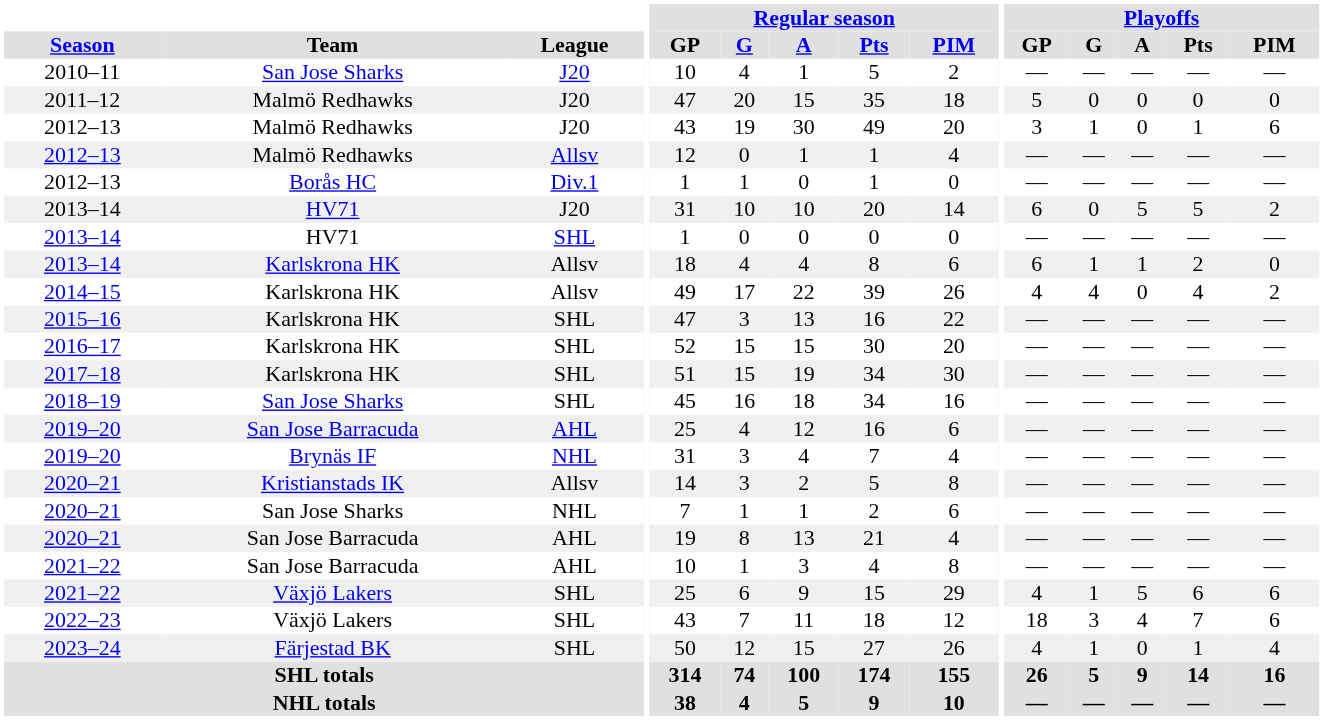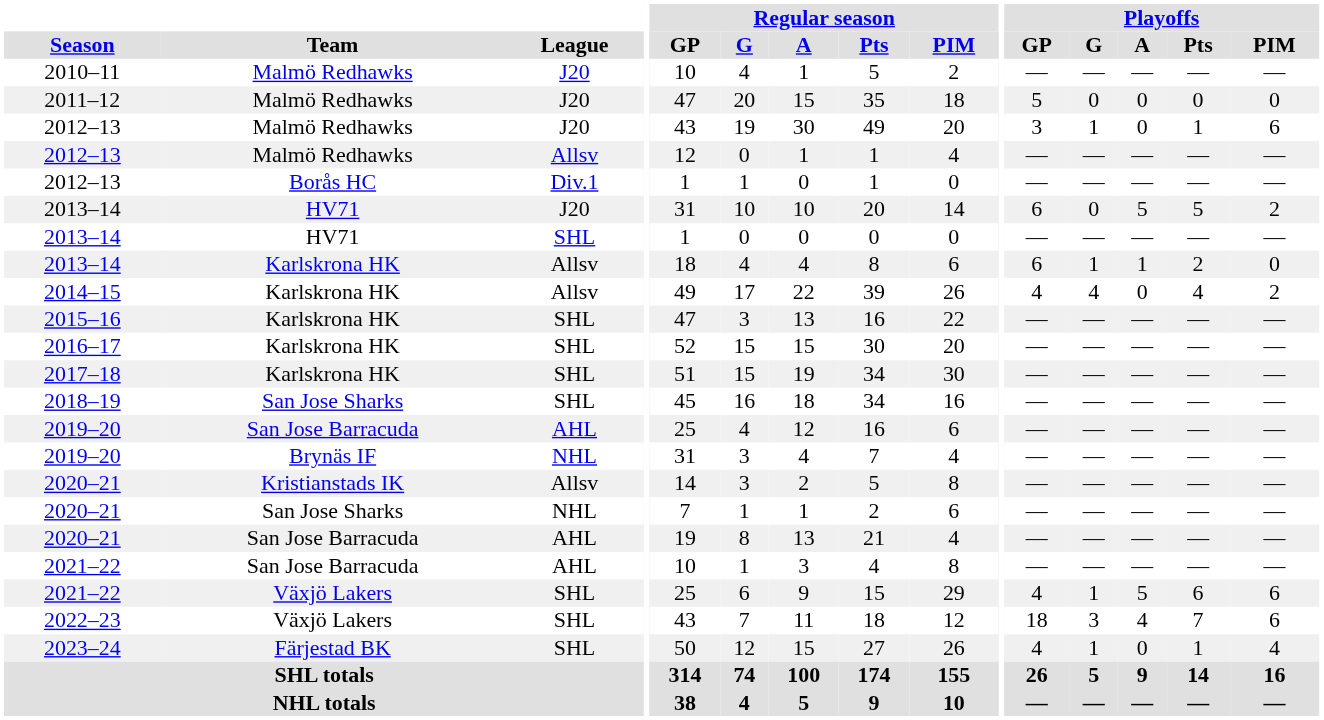 <table border="0" cellpadding="1" cellspacing="0" style="text-align:center; width:60em">
 <tr bgcolor="#e0e0e0">
 <th colspan="3" bgcolor="#ffffff"></th>
 <th rowspan="99" bgcolor="#ffffff"></th>
 <th colspan="5"><a href='#'>Regular season</a></th>
 <th rowspan="99" bgcolor="#ffffff"></th>
 <th colspan="5"><a href='#'>Playoffs</a></th>
 </tr>
 <tr bgcolor="#e0e0e0">
 <th><a href='#'>Season</a></th>
 <th>Team</th>
 <th>League</th>
 <th>GP</th>
 <th><a href='#'>G</a></th>
 <th><a href='#'>A</a></th>
 <th><a href='#'>Pts</a></th>
 <th><a href='#'>PIM</a></th>
 <th>GP</th>
 <th>G</th>
 <th>A</th>
 <th>Pts</th>
 <th>PIM</th>
 </tr>
 <tr>
 <td>2010–11</td>
-<td><a href='#'>San Jose Sharks</a></td>
+<td><a href='#'>Malmö Redhawks</a></td>
 <td><a href='#'>J20</a></td>
 <td>10</td>
 <td>4</td>
 <td>1</td>
 <td>5</td>
 <td>2</td>
 <td>—</td>
 <td>—</td>
 <td>—</td>
 <td>—</td>
 <td>—</td>
 </tr>
 <tr bgcolor="#f0f0f0">
 <td>2011–12</td>
 <td>Malmö Redhawks</td>
 <td>J20</td>
 <td>47</td>
 <td>20</td>
 <td>15</td>
 <td>35</td>
 <td>18</td>
 <td>5</td>
 <td>0</td>
 <td>0</td>
 <td>0</td>
 <td>0</td>
 </tr>
 <tr>
 <td>2012–13</td>
 <td>Malmö Redhawks</td>
 <td>J20</td>
 <td>43</td>
 <td>19</td>
 <td>30</td>
 <td>49</td>
 <td>20</td>
 <td>3</td>
 <td>1</td>
 <td>0</td>
 <td>1</td>
 <td>6</td>
 </tr>
 <tr bgcolor="#f0f0f0">
 <td><a href='#'>2012–13</a></td>
 <td>Malmö Redhawks</td>
 <td><a href='#'>Allsv</a></td>
 <td>12</td>
 <td>0</td>
 <td>1</td>
 <td>1</td>
 <td>4</td>
 <td>—</td>
 <td>—</td>
 <td>—</td>
 <td>—</td>
 <td>—</td>
 </tr>
 <tr>
 <td>2012–13</td>
 <td><a href='#'>Borås HC</a></td>
 <td><a href='#'>Div.1</a></td>
 <td>1</td>
 <td>1</td>
 <td>0</td>
 <td>1</td>
 <td>0</td>
 <td>—</td>
 <td>—</td>
 <td>—</td>
 <td>—</td>
 <td>—</td>
 </tr>
 <tr bgcolor="#f0f0f0">
 <td>2013–14</td>
 <td><a href='#'>HV71</a></td>
 <td>J20</td>
 <td>31</td>
 <td>10</td>
 <td>10</td>
 <td>20</td>
 <td>14</td>
 <td>6</td>
 <td>0</td>
 <td>5</td>
 <td>5</td>
 <td>2</td>
 </tr>
 <tr>
 <td><a href='#'>2013–14</a></td>
 <td>HV71</td>
 <td><a href='#'>SHL</a></td>
 <td>1</td>
 <td>0</td>
 <td>0</td>
 <td>0</td>
 <td>0</td>
 <td>—</td>
 <td>—</td>
 <td>—</td>
 <td>—</td>
 <td>—</td>
 </tr>
 <tr bgcolor="#f0f0f0">
 <td><a href='#'>2013–14</a></td>
 <td><a href='#'>Karlskrona HK</a></td>
 <td>Allsv</td>
 <td>18</td>
 <td>4</td>
 <td>4</td>
 <td>8</td>
 <td>6</td>
 <td>6</td>
 <td>1</td>
 <td>1</td>
 <td>2</td>
 <td>0</td>
 </tr>
 <tr>
 <td><a href='#'>2014–15</a></td>
 <td>Karlskrona HK</td>
 <td>Allsv</td>
 <td>49</td>
 <td>17</td>
 <td>22</td>
 <td>39</td>
 <td>26</td>
 <td>4</td>
 <td>4</td>
 <td>0</td>
 <td>4</td>
 <td>2</td>
 </tr>
 <tr bgcolor="#f0f0f0">
 <td><a href='#'>2015–16</a></td>
 <td>Karlskrona HK</td>
 <td>SHL</td>
 <td>47</td>
 <td>3</td>
 <td>13</td>
 <td>16</td>
 <td>22</td>
 <td>—</td>
 <td>—</td>
 <td>—</td>
 <td>—</td>
 <td>—</td>
 </tr>
 <tr>
 <td><a href='#'>2016–17</a></td>
 <td>Karlskrona HK</td>
 <td>SHL</td>
 <td>52</td>
 <td>15</td>
 <td>15</td>
 <td>30</td>
 <td>20</td>
 <td>—</td>
 <td>—</td>
 <td>—</td>
 <td>—</td>
 <td>—</td>
 </tr>
 <tr bgcolor="#f0f0f0">
 <td><a href='#'>2017–18</a></td>
 <td>Karlskrona HK</td>
 <td>SHL</td>
 <td>51</td>
 <td>15</td>
 <td>19</td>
 <td>34</td>
 <td>30</td>
 <td>—</td>
 <td>—</td>
 <td>—</td>
 <td>—</td>
 <td>—</td>
 </tr>
 <tr>
 <td><a href='#'>2018–19</a></td>
 <td><a href='#'>San Jose Sharks</a></td>
 <td>SHL</td>
 <td>45</td>
 <td>16</td>
 <td>18</td>
 <td>34</td>
 <td>16</td>
 <td>—</td>
 <td>—</td>
 <td>—</td>
 <td>—</td>
 <td>—</td>
 </tr>
 <tr bgcolor="#f0f0f0">
 <td><a href='#'>2019–20</a></td>
 <td><a href='#'>San Jose Barracuda</a></td>
 <td><a href='#'>AHL</a></td>
 <td>25</td>
 <td>4</td>
 <td>12</td>
 <td>16</td>
 <td>6</td>
 <td>—</td>
 <td>—</td>
 <td>—</td>
 <td>—</td>
 <td>—</td>
 </tr>
 <tr>
 <td><a href='#'>2019–20</a></td>
 <td><a href='#'>Brynäs IF</a></td>
 <td><a href='#'>NHL</a></td>
 <td>31</td>
 <td>3</td>
 <td>4</td>
 <td>7</td>
 <td>4</td>
 <td>—</td>
 <td>—</td>
 <td>—</td>
 <td>—</td>
 <td>—</td>
 </tr>
 <tr bgcolor="#f0f0f0">
 <td><a href='#'>2020–21</a></td>
 <td><a href='#'>Kristianstads IK</a></td>
 <td>Allsv</td>
 <td>14</td>
 <td>3</td>
 <td>2</td>
 <td>5</td>
 <td>8</td>
 <td>—</td>
 <td>—</td>
 <td>—</td>
 <td>—</td>
 <td>—</td>
 </tr>
 <tr>
 <td><a href='#'>2020–21</a></td>
 <td>San Jose Sharks</td>
 <td>NHL</td>
 <td>7</td>
 <td>1</td>
 <td>1</td>
 <td>2</td>
 <td>6</td>
 <td>—</td>
 <td>—</td>
 <td>—</td>
 <td>—</td>
 <td>—</td>
 </tr>
 <tr bgcolor="#f0f0f0">
 <td><a href='#'>2020–21</a></td>
 <td>San Jose Barracuda</td>
 <td>AHL</td>
 <td>19</td>
 <td>8</td>
 <td>13</td>
 <td>21</td>
 <td>4</td>
 <td>—</td>
 <td>—</td>
 <td>—</td>
 <td>—</td>
 <td>—</td>
 </tr>
 <tr>
 <td><a href='#'>2021–22</a></td>
 <td>San Jose Barracuda</td>
 <td>AHL</td>
 <td>10</td>
 <td>1</td>
 <td>3</td>
 <td>4</td>
 <td>8</td>
 <td>—</td>
 <td>—</td>
 <td>—</td>
 <td>—</td>
 <td>—</td>
 </tr>
 <tr bgcolor="#f0f0f0">
 <td><a href='#'>2021–22</a></td>
 <td><a href='#'>Växjö Lakers</a></td>
 <td>SHL</td>
 <td>25</td>
 <td>6</td>
 <td>9</td>
 <td>15</td>
 <td>29</td>
 <td>4</td>
 <td>1</td>
 <td>5</td>
 <td>6</td>
 <td>6</td>
 </tr>
 <tr>
 <td><a href='#'>2022–23</a></td>
 <td>Växjö Lakers</td>
 <td>SHL</td>
 <td>43</td>
 <td>7</td>
 <td>11</td>
 <td>18</td>
 <td>12</td>
 <td>18</td>
 <td>3</td>
 <td>4</td>
 <td>7</td>
 <td>6</td>
 </tr>
 <tr bgcolor="#f0f0f0">
 <td><a href='#'>2023–24</a></td>
 <td><a href='#'>Färjestad BK</a></td>
 <td>SHL</td>
 <td>50</td>
 <td>12</td>
 <td>15</td>
 <td>27</td>
 <td>26</td>
 <td>4</td>
 <td>1</td>
 <td>0</td>
 <td>1</td>
 <td>4</td>
 </tr>
 <tr bgcolor="#e0e0e0">
 <th colspan="3">SHL totals</th>
 <th>314</th>
 <th>74</th>
 <th>100</th>
 <th>174</th>
 <th>155</th>
 <th>26</th>
 <th>5</th>
 <th>9</th>
 <th>14</th>
 <th>16</th>
 </tr>
 <tr bgcolor="#e0e0e0">
 <th colspan="3">NHL totals</th>
 <th>38</th>
 <th>4</th>
 <th>5</th>
 <th>9</th>
 <th>10</th>
 <th>—</th>
 <th>—</th>
 <th>—</th>
 <th>—</th>
 <th>—</th>
 </tr>
 </table>
